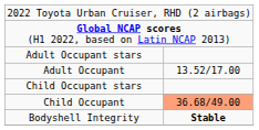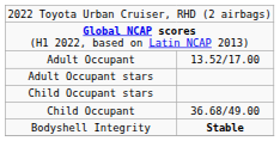 <table class="wikitable" style="text-align:center">
 <tr>
 <td colspan="2">2022 Toyota Urban Cruiser, RHD (2 airbags)</td>
 </tr>
 <tr>
 <td colspan="2"><strong><a href='#'>Global NCAP</a> scores</strong> <br> (H1 2022, based on <a href='#'>Latin NCAP</a> 2013)</td>
 </tr>
 <tr>
+<td>Adult Occupant</td>
+<td>13.52/17.00</td>
+</tr>
+<tr>
 <td>Adult Occupant stars</td>
 <td></td>
-</tr>
-<tr>
-<td>Adult Occupant</td>
-<td>13.52/17.00</td>
 </tr>
 <tr>
 <td>Child Occupant stars</td>
 <td></td>
 </tr>
 <tr>
 <td>Child Occupant</td>
-<td style="background: lightsalmon;">36.68/49.00</td>
+<td>36.68/49.00</td>
 </tr>
 <tr>
 <td>Bodyshell Integrity</td>
 <td><strong>Stable</strong></td>
 </tr>
 <tr>
 </tr>
 </table>
